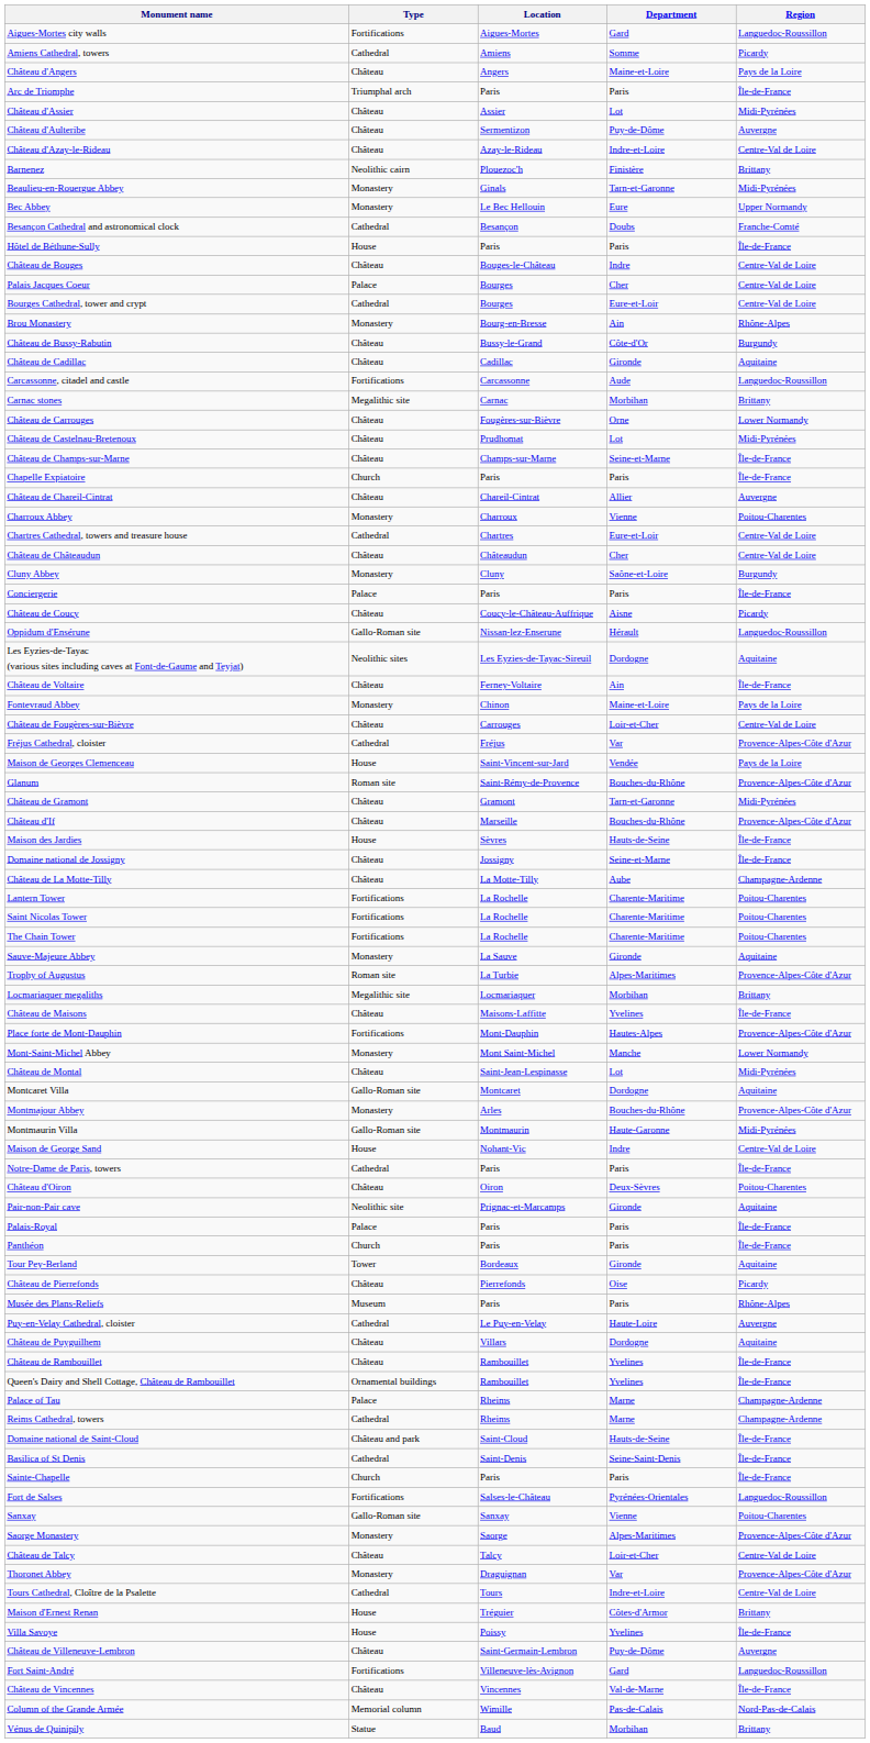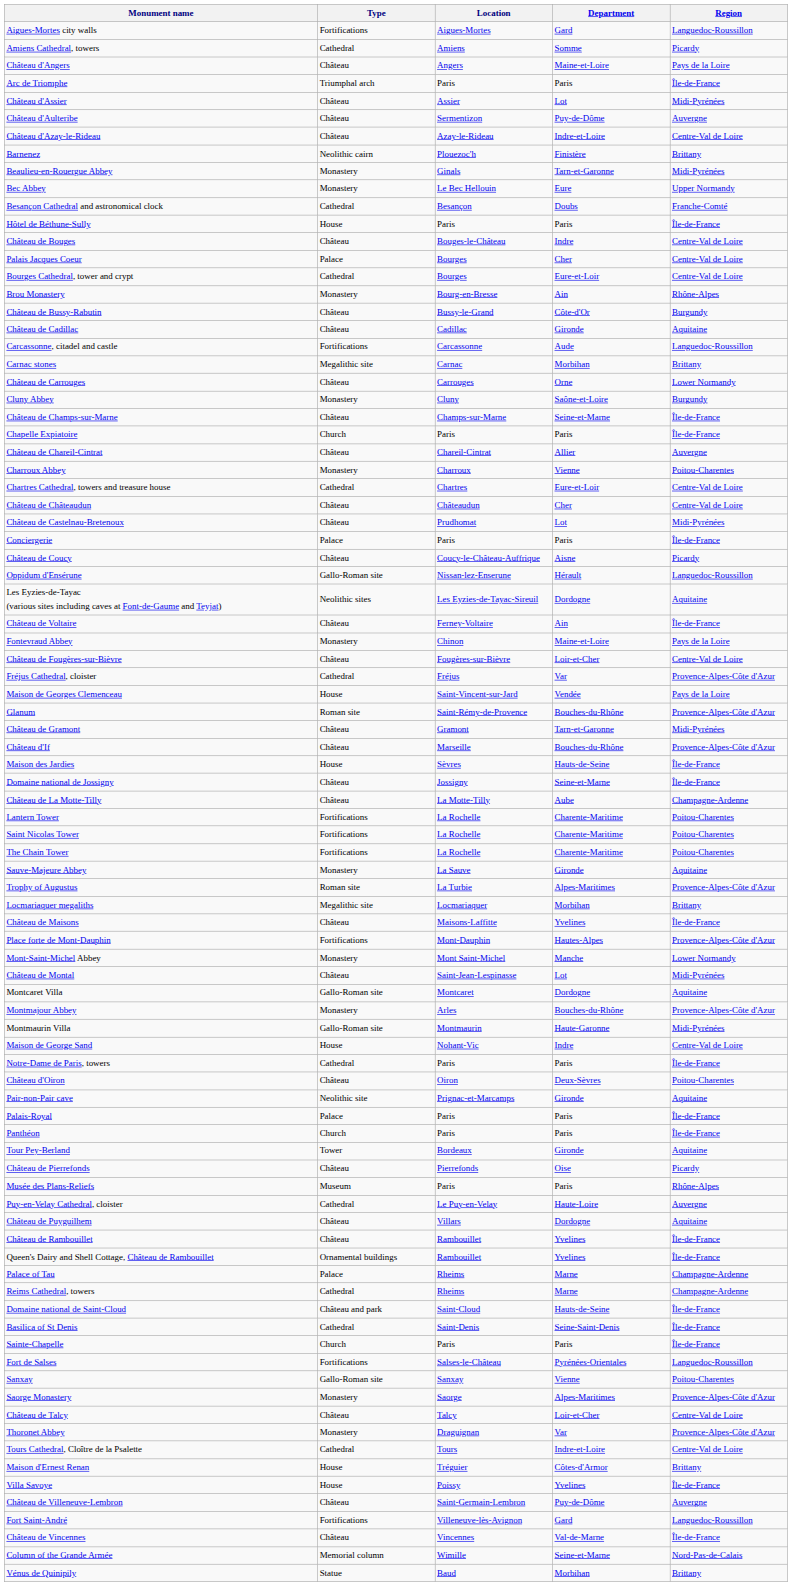 <table class="wikitable sortable" style="font-size:90%;width:100%;border:0px;text-align:left;line-height:150%;">
 <tr>
 <th style="background: #f2f2f2; color: #000080" height="17" width="40%">Monument name</th>
 <th style="background: #f2f2f2; color: #000080" height="17" width="15%">Type</th>
 <th style="background: #f2f2f2; color: #000080" height="17" width="15%">Location</th>
 <th style="background: #f2f2f2; color: #000080" height="17" width="15%"><a href='#'>Department</a></th>
 <th style="background: #f2f2f2; color: #000080" height="17" width="15%"><a href='#'>Region</a></th>
 </tr>
 <tr>
 <td><a href='#'>Aigues-Mortes</a> city walls</td>
 <td>Fortifications</td>
 <td><a href='#'>Aigues-Mortes</a></td>
 <td><a href='#'>Gard</a></td>
 <td><a href='#'>Languedoc-Roussillon</a></td>
 </tr>
 <tr>
 <td><a href='#'>Amiens Cathedral</a>, towers</td>
 <td>Cathedral</td>
 <td><a href='#'>Amiens</a></td>
 <td><a href='#'>Somme</a></td>
 <td><a href='#'>Picardy</a></td>
 </tr>
 <tr>
 <td><a href='#'>Château d'Angers</a></td>
 <td>Château</td>
 <td><a href='#'>Angers</a></td>
 <td><a href='#'>Maine-et-Loire</a></td>
 <td><a href='#'>Pays de la Loire</a></td>
 </tr>
 <tr>
 <td><a href='#'>Arc de Triomphe</a></td>
 <td>Triumphal arch</td>
 <td>Paris</td>
 <td>Paris</td>
 <td><a href='#'>Île-de-France</a></td>
 </tr>
 <tr>
 <td><a href='#'>Château d'Assier</a></td>
 <td>Château</td>
 <td><a href='#'>Assier</a></td>
 <td><a href='#'>Lot</a></td>
 <td><a href='#'>Midi-Pyrénées</a></td>
 </tr>
 <tr>
 <td><a href='#'>Château d'Aulteribe</a></td>
 <td>Château</td>
 <td><a href='#'>Sermentizon</a></td>
 <td><a href='#'>Puy-de-Dôme</a></td>
 <td><a href='#'>Auvergne</a></td>
 </tr>
 <tr>
 <td><a href='#'>Château d'Azay-le-Rideau</a></td>
 <td>Château</td>
 <td><a href='#'>Azay-le-Rideau</a></td>
 <td><a href='#'>Indre-et-Loire</a></td>
 <td><a href='#'>Centre-Val de Loire</a></td>
 </tr>
 <tr>
 <td><a href='#'>Barnenez</a></td>
 <td>Neolithic cairn</td>
 <td><a href='#'>Plouezoc'h</a></td>
 <td><a href='#'>Finistère</a></td>
 <td><a href='#'>Brittany</a></td>
 </tr>
 <tr>
 <td><a href='#'>Beaulieu-en-Rouergue Abbey</a></td>
 <td>Monastery</td>
 <td><a href='#'>Ginals</a></td>
 <td><a href='#'>Tarn-et-Garonne</a></td>
 <td><a href='#'>Midi-Pyrénées</a></td>
 </tr>
 <tr>
 <td><a href='#'>Bec Abbey</a></td>
 <td>Monastery</td>
 <td><a href='#'>Le Bec Hellouin</a></td>
 <td><a href='#'>Eure</a></td>
 <td><a href='#'>Upper Normandy</a></td>
 </tr>
 <tr>
 <td><a href='#'>Besançon Cathedral</a> and astronomical clock</td>
 <td>Cathedral</td>
 <td><a href='#'>Besançon</a></td>
 <td><a href='#'>Doubs</a></td>
 <td><a href='#'>Franche-Comté</a></td>
 </tr>
 <tr>
 <td><a href='#'>Hôtel de Béthune-Sully</a></td>
 <td>House</td>
 <td>Paris</td>
 <td>Paris</td>
 <td><a href='#'>Île-de-France</a></td>
 </tr>
 <tr>
 <td><a href='#'>Château de Bouges</a></td>
 <td>Château</td>
 <td><a href='#'>Bouges-le-Château</a></td>
 <td><a href='#'>Indre</a></td>
 <td><a href='#'>Centre-Val de Loire</a></td>
 </tr>
 <tr>
 <td><a href='#'>Palais Jacques Coeur</a></td>
 <td>Palace</td>
 <td><a href='#'>Bourges</a></td>
 <td><a href='#'>Cher</a></td>
 <td><a href='#'>Centre-Val de Loire</a></td>
 </tr>
 <tr>
 <td><a href='#'>Bourges Cathedral</a>, tower and crypt</td>
 <td>Cathedral</td>
 <td><a href='#'>Bourges</a></td>
 <td><a href='#'>Eure-et-Loir</a></td>
 <td><a href='#'>Centre-Val de Loire</a></td>
 </tr>
 <tr>
 <td><a href='#'>Brou Monastery</a></td>
 <td>Monastery</td>
 <td><a href='#'>Bourg-en-Bresse</a></td>
 <td><a href='#'>Ain</a></td>
 <td><a href='#'>Rhône-Alpes</a></td>
 </tr>
 <tr>
 <td><a href='#'>Château de Bussy-Rabutin</a></td>
 <td>Château</td>
 <td><a href='#'>Bussy-le-Grand</a></td>
 <td><a href='#'>Côte-d'Or</a></td>
 <td><a href='#'>Burgundy</a></td>
 </tr>
 <tr>
 <td><a href='#'>Château de Cadillac</a></td>
 <td>Château</td>
 <td><a href='#'>Cadillac</a></td>
 <td><a href='#'>Gironde</a></td>
 <td><a href='#'>Aquitaine</a></td>
 </tr>
 <tr>
 <td><a href='#'>Carcassonne</a>, citadel and castle</td>
 <td>Fortifications</td>
 <td><a href='#'>Carcassonne</a></td>
 <td><a href='#'>Aude</a></td>
 <td><a href='#'>Languedoc-Roussillon</a></td>
 </tr>
 <tr>
 <td><a href='#'>Carnac stones</a></td>
 <td>Megalithic site</td>
 <td><a href='#'>Carnac</a></td>
 <td><a href='#'>Morbihan</a></td>
 <td><a href='#'>Brittany</a></td>
 </tr>
 <tr>
 <td><a href='#'>Château de Carrouges</a></td>
 <td>Château</td>
-<td><a href='#'>Fougères-sur-Bièvre</a></td>
+<td><a href='#'>Carrouges</a></td>
 <td><a href='#'>Orne</a></td>
 <td><a href='#'>Lower Normandy</a></td>
 </tr>
 <tr>
-<td><a href='#'>Château de Castelnau-Bretenoux</a></td>
-<td>Château</td>
-<td><a href='#'>Prudhomat</a></td>
-<td><a href='#'>Lot</a></td>
-<td><a href='#'>Midi-Pyrénées</a></td>
+<td><a href='#'>Cluny Abbey</a></td>
+<td>Monastery</td>
+<td><a href='#'>Cluny</a></td>
+<td><a href='#'>Saône-et-Loire</a></td>
+<td><a href='#'>Burgundy</a></td>
 </tr>
 <tr>
 <td><a href='#'>Château de Champs-sur-Marne</a></td>
 <td>Château</td>
 <td><a href='#'>Champs-sur-Marne</a></td>
 <td><a href='#'>Seine-et-Marne</a></td>
 <td><a href='#'>Île-de-France</a></td>
 </tr>
 <tr>
 <td><a href='#'>Chapelle Expiatoire</a></td>
 <td>Church</td>
 <td>Paris</td>
 <td>Paris</td>
 <td><a href='#'>Île-de-France</a></td>
 </tr>
 <tr>
 <td><a href='#'>Château de Chareil-Cintrat</a></td>
 <td>Château</td>
 <td><a href='#'>Chareil-Cintrat</a></td>
 <td><a href='#'>Allier</a></td>
 <td><a href='#'>Auvergne</a></td>
 </tr>
 <tr>
 <td><a href='#'>Charroux Abbey</a></td>
 <td>Monastery</td>
 <td><a href='#'>Charroux</a></td>
 <td><a href='#'>Vienne</a></td>
 <td><a href='#'>Poitou-Charentes</a></td>
 </tr>
 <tr>
 <td><a href='#'>Chartres Cathedral</a>, towers and treasure house</td>
 <td>Cathedral</td>
 <td><a href='#'>Chartres</a></td>
 <td><a href='#'>Eure-et-Loir</a></td>
 <td><a href='#'>Centre-Val de Loire</a></td>
 </tr>
 <tr>
 <td><a href='#'>Château de Châteaudun</a></td>
 <td>Château</td>
 <td><a href='#'>Châteaudun</a></td>
 <td><a href='#'>Cher</a></td>
 <td><a href='#'>Centre-Val de Loire</a></td>
 </tr>
 <tr>
-<td><a href='#'>Cluny Abbey</a></td>
-<td>Monastery</td>
-<td><a href='#'>Cluny</a></td>
-<td><a href='#'>Saône-et-Loire</a></td>
-<td><a href='#'>Burgundy</a></td>
+<td><a href='#'>Château de Castelnau-Bretenoux</a></td>
+<td>Château</td>
+<td><a href='#'>Prudhomat</a></td>
+<td><a href='#'>Lot</a></td>
+<td><a href='#'>Midi-Pyrénées</a></td>
 </tr>
 <tr>
 <td><a href='#'>Conciergerie</a></td>
 <td>Palace</td>
 <td>Paris</td>
 <td>Paris</td>
 <td><a href='#'>Île-de-France</a></td>
 </tr>
 <tr>
 <td><a href='#'>Château de Coucy</a></td>
 <td>Château</td>
 <td><a href='#'>Coucy-le-Château-Auffrique</a></td>
 <td><a href='#'>Aisne</a></td>
 <td><a href='#'>Picardy</a></td>
 </tr>
 <tr>
 <td><a href='#'>Oppidum d'Ensérune</a></td>
 <td>Gallo-Roman site</td>
 <td><a href='#'>Nissan-lez-Enserune</a></td>
 <td><a href='#'>Hérault</a></td>
 <td><a href='#'>Languedoc-Roussillon</a></td>
 </tr>
 <tr>
 <td>Les Eyzies-de-Tayac<br> (various sites including caves at <a href='#'>Font-de-Gaume</a> and <a href='#'>Teyjat</a>)</td>
 <td>Neolithic sites</td>
 <td><a href='#'>Les Eyzies-de-Tayac-Sireuil</a></td>
 <td><a href='#'>Dordogne</a></td>
 <td><a href='#'>Aquitaine</a></td>
 </tr>
 <tr>
 <td><a href='#'>Château de Voltaire</a></td>
 <td>Château</td>
 <td><a href='#'>Ferney-Voltaire</a></td>
 <td><a href='#'>Ain</a></td>
 <td><a href='#'>Île-de-France</a></td>
 </tr>
 <tr>
 <td><a href='#'>Fontevraud Abbey</a></td>
 <td>Monastery</td>
 <td><a href='#'>Chinon</a></td>
 <td><a href='#'>Maine-et-Loire</a></td>
 <td><a href='#'>Pays de la Loire</a></td>
 </tr>
 <tr>
 <td><a href='#'>Château de Fougères-sur-Bièvre</a></td>
 <td>Château</td>
-<td><a href='#'>Carrouges</a></td>
+<td><a href='#'>Fougères-sur-Bièvre</a></td>
 <td><a href='#'>Loir-et-Cher</a></td>
 <td><a href='#'>Centre-Val de Loire</a></td>
 </tr>
 <tr>
 <td><a href='#'>Fréjus Cathedral</a>, cloister</td>
 <td>Cathedral</td>
 <td><a href='#'>Fréjus</a></td>
 <td><a href='#'>Var</a></td>
 <td><a href='#'>Provence-Alpes-Côte d'Azur</a></td>
 </tr>
 <tr>
 <td><a href='#'>Maison de Georges Clemenceau</a></td>
 <td>House</td>
 <td><a href='#'>Saint-Vincent-sur-Jard</a></td>
 <td><a href='#'>Vendée</a></td>
 <td><a href='#'>Pays de la Loire</a></td>
 </tr>
 <tr>
 <td><a href='#'>Glanum</a></td>
 <td>Roman site</td>
 <td><a href='#'>Saint-Rémy-de-Provence</a></td>
 <td><a href='#'>Bouches-du-Rhône</a></td>
 <td><a href='#'>Provence-Alpes-Côte d'Azur</a></td>
 </tr>
 <tr>
 <td><a href='#'>Château de Gramont</a></td>
 <td>Château</td>
 <td><a href='#'>Gramont</a></td>
 <td><a href='#'>Tarn-et-Garonne</a></td>
 <td><a href='#'>Midi-Pyrénées</a></td>
 </tr>
 <tr>
 <td><a href='#'>Château d'If</a></td>
 <td>Château</td>
 <td><a href='#'>Marseille</a></td>
 <td><a href='#'>Bouches-du-Rhône</a></td>
 <td><a href='#'>Provence-Alpes-Côte d'Azur</a></td>
 </tr>
 <tr>
 <td><a href='#'>Maison des Jardies</a></td>
 <td>House</td>
 <td><a href='#'>Sèvres</a></td>
 <td><a href='#'>Hauts-de-Seine</a></td>
 <td><a href='#'>Île-de-France</a></td>
 </tr>
 <tr>
 <td><a href='#'>Domaine national de Jossigny</a></td>
 <td>Château</td>
 <td><a href='#'>Jossigny</a></td>
 <td><a href='#'>Seine-et-Marne</a></td>
 <td><a href='#'>Île-de-France</a></td>
 </tr>
 <tr>
 <td><a href='#'>Château de La Motte-Tilly</a></td>
 <td>Château</td>
 <td><a href='#'>La Motte-Tilly</a></td>
 <td><a href='#'>Aube</a></td>
 <td><a href='#'>Champagne-Ardenne</a></td>
 </tr>
 <tr>
 <td><a href='#'>Lantern Tower</a></td>
 <td>Fortifications</td>
 <td><a href='#'>La Rochelle</a></td>
 <td><a href='#'>Charente-Maritime</a></td>
 <td><a href='#'>Poitou-Charentes</a></td>
 </tr>
 <tr>
 <td><a href='#'>Saint Nicolas Tower</a></td>
 <td>Fortifications</td>
 <td><a href='#'>La Rochelle</a></td>
 <td><a href='#'>Charente-Maritime</a></td>
 <td><a href='#'>Poitou-Charentes</a></td>
 </tr>
 <tr>
 <td><a href='#'>The Chain Tower</a></td>
 <td>Fortifications</td>
 <td><a href='#'>La Rochelle</a></td>
 <td><a href='#'>Charente-Maritime</a></td>
 <td><a href='#'>Poitou-Charentes</a></td>
 </tr>
 <tr>
 <td><a href='#'>Sauve-Majeure Abbey</a></td>
 <td>Monastery</td>
 <td><a href='#'>La Sauve</a></td>
 <td><a href='#'>Gironde</a></td>
 <td><a href='#'>Aquitaine</a></td>
 </tr>
 <tr>
 <td><a href='#'>Trophy of Augustus</a></td>
 <td>Roman site</td>
 <td><a href='#'>La Turbie</a></td>
 <td><a href='#'>Alpes-Maritimes</a></td>
 <td><a href='#'>Provence-Alpes-Côte d'Azur</a></td>
 </tr>
 <tr>
 <td><a href='#'>Locmariaquer megaliths</a></td>
 <td>Megalithic site</td>
 <td><a href='#'>Locmariaquer</a></td>
 <td><a href='#'>Morbihan</a></td>
 <td><a href='#'>Brittany</a></td>
 </tr>
 <tr>
 <td><a href='#'>Château de Maisons</a></td>
 <td>Château</td>
 <td><a href='#'>Maisons-Laffitte</a></td>
 <td><a href='#'>Yvelines</a></td>
 <td><a href='#'>Île-de-France</a></td>
 </tr>
 <tr>
 <td><a href='#'>Place forte de Mont-Dauphin</a></td>
 <td>Fortifications</td>
 <td><a href='#'>Mont-Dauphin</a></td>
 <td><a href='#'>Hautes-Alpes</a></td>
 <td><a href='#'>Provence-Alpes-Côte d'Azur</a></td>
 </tr>
 <tr>
 <td><a href='#'>Mont-Saint-Michel</a> Abbey</td>
 <td>Monastery</td>
 <td><a href='#'>Mont Saint-Michel</a></td>
 <td><a href='#'>Manche</a></td>
 <td><a href='#'>Lower Normandy</a></td>
 </tr>
 <tr>
 <td><a href='#'>Château de Montal</a></td>
 <td>Château</td>
 <td><a href='#'>Saint-Jean-Lespinasse</a></td>
 <td><a href='#'>Lot</a></td>
 <td><a href='#'>Midi-Pyrénées</a></td>
 </tr>
 <tr>
 <td>Montcaret Villa</td>
 <td>Gallo-Roman site</td>
 <td><a href='#'>Montcaret</a></td>
 <td><a href='#'>Dordogne</a></td>
 <td><a href='#'>Aquitaine</a></td>
 </tr>
 <tr>
 <td><a href='#'>Montmajour Abbey</a></td>
 <td>Monastery</td>
 <td><a href='#'>Arles</a></td>
 <td><a href='#'>Bouches-du-Rhône</a></td>
 <td><a href='#'>Provence-Alpes-Côte d'Azur</a></td>
 </tr>
 <tr>
 <td>Montmaurin Villa</td>
 <td>Gallo-Roman site</td>
 <td><a href='#'>Montmaurin</a></td>
 <td><a href='#'>Haute-Garonne</a></td>
 <td><a href='#'>Midi-Pyrénées</a></td>
 </tr>
 <tr>
 <td><a href='#'>Maison de George Sand</a></td>
 <td>House</td>
 <td><a href='#'>Nohant-Vic</a></td>
 <td><a href='#'>Indre</a></td>
 <td><a href='#'>Centre-Val de Loire</a></td>
 </tr>
 <tr>
 <td><a href='#'>Notre-Dame de Paris</a>, towers</td>
 <td>Cathedral</td>
 <td>Paris</td>
 <td>Paris</td>
 <td><a href='#'>Île-de-France</a></td>
 </tr>
 <tr>
 <td><a href='#'>Château d'Oiron</a></td>
 <td>Château</td>
 <td><a href='#'>Oiron</a></td>
 <td><a href='#'>Deux-Sèvres</a></td>
 <td><a href='#'>Poitou-Charentes</a></td>
 </tr>
 <tr>
 <td><a href='#'>Pair-non-Pair cave</a></td>
 <td>Neolithic site</td>
 <td><a href='#'>Prignac-et-Marcamps</a></td>
 <td><a href='#'>Gironde</a></td>
 <td><a href='#'>Aquitaine</a></td>
 </tr>
 <tr>
 <td><a href='#'>Palais-Royal</a></td>
 <td>Palace</td>
 <td>Paris</td>
 <td>Paris</td>
 <td><a href='#'>Île-de-France</a></td>
 </tr>
 <tr>
 <td><a href='#'>Panthéon</a></td>
 <td>Church</td>
 <td>Paris</td>
 <td>Paris</td>
 <td><a href='#'>Île-de-France</a></td>
 </tr>
 <tr>
 <td><a href='#'>Tour Pey-Berland</a></td>
 <td>Tower</td>
 <td><a href='#'>Bordeaux</a></td>
 <td><a href='#'>Gironde</a></td>
 <td><a href='#'>Aquitaine</a></td>
 </tr>
 <tr>
 <td><a href='#'>Château de Pierrefonds</a></td>
 <td>Château</td>
 <td><a href='#'>Pierrefonds</a></td>
 <td><a href='#'>Oise</a></td>
 <td><a href='#'>Picardy</a></td>
 </tr>
 <tr>
 <td><a href='#'>Musée des Plans-Reliefs</a></td>
 <td>Museum</td>
 <td>Paris</td>
 <td>Paris</td>
 <td><a href='#'>Rhône-Alpes</a></td>
 </tr>
 <tr>
 <td><a href='#'>Puy-en-Velay Cathedral</a>, cloister</td>
 <td>Cathedral</td>
 <td><a href='#'>Le Puy-en-Velay</a></td>
 <td><a href='#'>Haute-Loire</a></td>
 <td><a href='#'>Auvergne</a></td>
 </tr>
 <tr>
 <td><a href='#'>Château de Puyguilhem</a></td>
 <td>Château</td>
 <td><a href='#'>Villars</a></td>
 <td><a href='#'>Dordogne</a></td>
 <td><a href='#'>Aquitaine</a></td>
 </tr>
 <tr>
 <td><a href='#'>Château de Rambouillet</a></td>
 <td>Château</td>
 <td><a href='#'>Rambouillet</a></td>
 <td><a href='#'>Yvelines</a></td>
 <td><a href='#'>Île-de-France</a></td>
 </tr>
 <tr>
 <td>Queen's Dairy and Shell Cottage, <a href='#'>Château de Rambouillet</a></td>
 <td>Ornamental buildings</td>
 <td><a href='#'>Rambouillet</a></td>
 <td><a href='#'>Yvelines</a></td>
 <td><a href='#'>Île-de-France</a></td>
 </tr>
 <tr>
 <td><a href='#'>Palace of Tau</a></td>
 <td>Palace</td>
 <td><a href='#'>Rheims</a></td>
 <td><a href='#'>Marne</a></td>
 <td><a href='#'>Champagne-Ardenne</a></td>
 </tr>
 <tr>
 <td><a href='#'>Reims Cathedral</a>, towers</td>
 <td>Cathedral</td>
 <td><a href='#'>Rheims</a></td>
 <td><a href='#'>Marne</a></td>
 <td><a href='#'>Champagne-Ardenne</a></td>
 </tr>
 <tr>
 <td><a href='#'>Domaine national de Saint-Cloud</a></td>
 <td>Château and park</td>
 <td><a href='#'>Saint-Cloud</a></td>
 <td><a href='#'>Hauts-de-Seine</a></td>
 <td><a href='#'>Île-de-France</a></td>
 </tr>
 <tr>
 <td><a href='#'>Basilica of St Denis</a></td>
 <td>Cathedral</td>
 <td><a href='#'>Saint-Denis</a></td>
 <td><a href='#'>Seine-Saint-Denis</a></td>
 <td><a href='#'>Île-de-France</a></td>
 </tr>
 <tr>
 <td><a href='#'>Sainte-Chapelle</a></td>
 <td>Church</td>
 <td>Paris</td>
 <td>Paris</td>
 <td><a href='#'>Île-de-France</a></td>
 </tr>
 <tr>
 <td><a href='#'>Fort de Salses</a></td>
 <td>Fortifications</td>
 <td><a href='#'>Salses-le-Château</a></td>
 <td><a href='#'>Pyrénées-Orientales</a></td>
 <td><a href='#'>Languedoc-Roussillon</a></td>
 </tr>
 <tr>
 <td><a href='#'>Sanxay</a></td>
 <td>Gallo-Roman site</td>
 <td><a href='#'>Sanxay</a></td>
 <td><a href='#'>Vienne</a></td>
 <td><a href='#'>Poitou-Charentes</a></td>
 </tr>
 <tr>
 <td><a href='#'>Saorge Monastery</a></td>
 <td>Monastery</td>
 <td><a href='#'>Saorge</a></td>
 <td><a href='#'>Alpes-Maritimes</a></td>
 <td><a href='#'>Provence-Alpes-Côte d'Azur</a></td>
 </tr>
 <tr>
 <td><a href='#'>Château de Talcy</a></td>
 <td>Château</td>
 <td><a href='#'>Talcy</a></td>
 <td><a href='#'>Loir-et-Cher</a></td>
 <td><a href='#'>Centre-Val de Loire</a></td>
 </tr>
 <tr>
 <td><a href='#'>Thoronet Abbey</a></td>
 <td>Monastery</td>
 <td><a href='#'>Draguignan</a></td>
 <td><a href='#'>Var</a></td>
 <td><a href='#'>Provence-Alpes-Côte d'Azur</a></td>
 </tr>
 <tr>
 <td><a href='#'>Tours Cathedral</a>, Cloître de la Psalette</td>
 <td>Cathedral</td>
 <td><a href='#'>Tours</a></td>
 <td><a href='#'>Indre-et-Loire</a></td>
 <td><a href='#'>Centre-Val de Loire</a></td>
 </tr>
 <tr>
 <td><a href='#'>Maison d'Ernest Renan</a></td>
 <td>House</td>
 <td><a href='#'>Tréguier</a></td>
 <td><a href='#'>Côtes-d'Armor</a></td>
 <td><a href='#'>Brittany</a></td>
 </tr>
 <tr>
 <td><a href='#'>Villa Savoye</a></td>
 <td>House</td>
 <td><a href='#'>Poissy</a></td>
 <td><a href='#'>Yvelines</a></td>
 <td><a href='#'>Île-de-France</a></td>
 </tr>
 <tr>
 <td><a href='#'>Château de Villeneuve-Lembron</a></td>
 <td>Château</td>
 <td><a href='#'>Saint-Germain-Lembron</a></td>
 <td><a href='#'>Puy-de-Dôme</a></td>
 <td><a href='#'>Auvergne</a></td>
 </tr>
 <tr>
 <td><a href='#'>Fort Saint-André</a></td>
 <td>Fortifications</td>
 <td><a href='#'>Villeneuve-lès-Avignon</a></td>
 <td><a href='#'>Gard</a></td>
 <td><a href='#'>Languedoc-Roussillon</a></td>
 </tr>
 <tr>
 <td><a href='#'>Château de Vincennes</a></td>
 <td>Château</td>
 <td><a href='#'>Vincennes</a></td>
 <td><a href='#'>Val-de-Marne</a></td>
 <td><a href='#'>Île-de-France</a></td>
 </tr>
 <tr>
 <td><a href='#'>Column of the Grande Armée</a></td>
 <td>Memorial column</td>
 <td><a href='#'>Wimille</a></td>
-<td><a href='#'>Pas-de-Calais</a></td>
+<td><a href='#'>Seine-et-Marne</a></td>
 <td><a href='#'>Nord-Pas-de-Calais</a></td>
 </tr>
 <tr>
 <td><a href='#'>Vénus de Quinipily</a></td>
 <td>Statue</td>
 <td><a href='#'>Baud</a></td>
 <td><a href='#'>Morbihan</a></td>
 <td><a href='#'>Brittany</a></td>
 </tr>
 </table>
